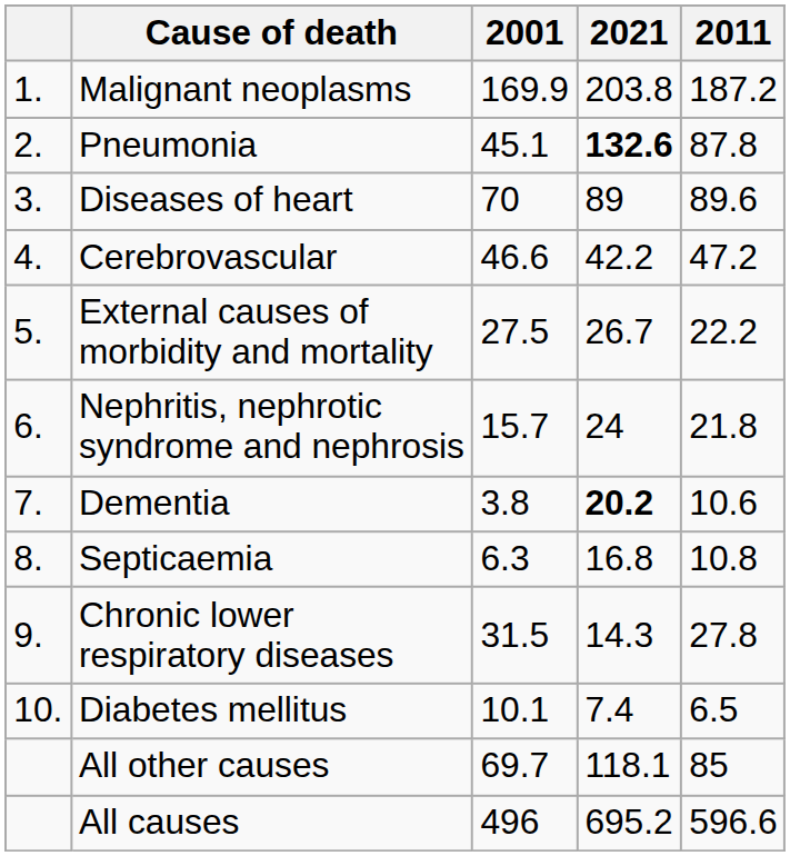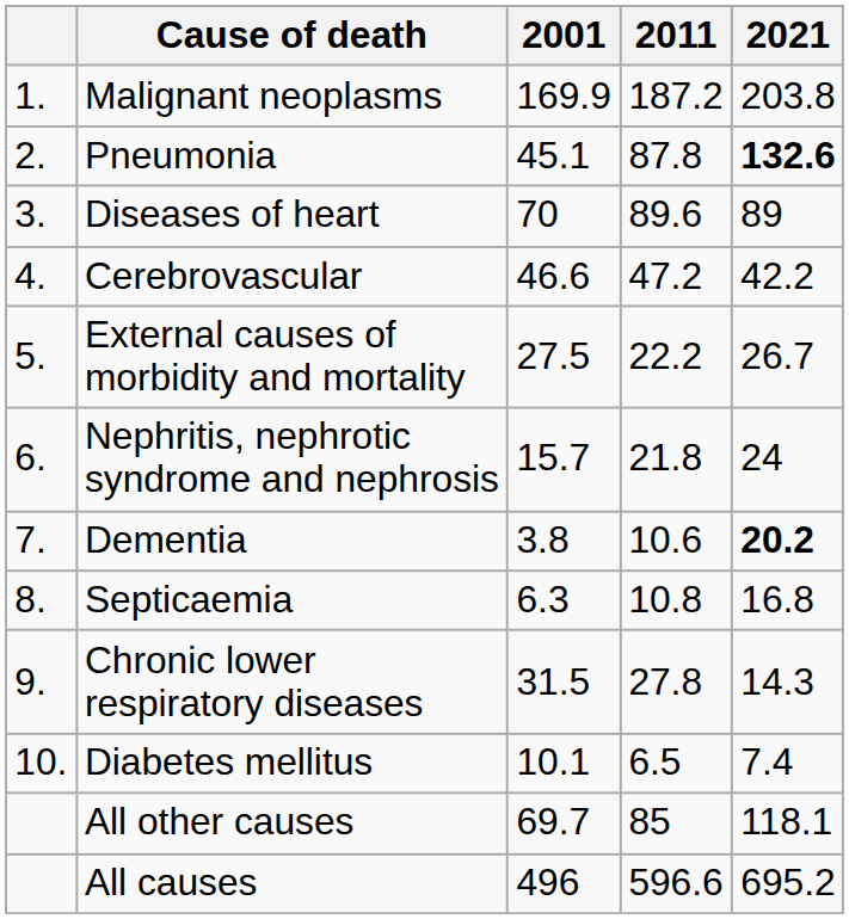 <table class="wikitable sortable">
 <tr>
 <th></th>
 <th>Cause of death</th>
 <th>2001</th>
+<th>2011</th>
 <th>2021</th>
-<th>2011</th>
 </tr>
 <tr>
 <td>1.</td>
 <td>Malignant neoplasms</td>
 <td>169.9</td>
+<td>187.2</td>
 <td><span>203.8</span></td>
-<td>187.2</td>
 </tr>
 <tr>
 <td>2.</td>
 <td>Pneumonia</td>
 <td>45.1</td>
+<td>87.8</td>
 <td><span><strong>132.6</strong></span></td>
-<td>87.8</td>
 </tr>
 <tr>
 <td>3.</td>
 <td>Diseases of heart</td>
 <td>70</td>
+<td>89.6</td>
 <td><span>89</span></td>
-<td>89.6</td>
 </tr>
 <tr>
 <td>4.</td>
 <td>Cerebrovascular</td>
 <td>46.6</td>
+<td>47.2</td>
 <td>42.2</td>
-<td>47.2</td>
 </tr>
 <tr>
 <td>5.</td>
 <td>External causes of <br>morbidity and mortality</td>
 <td>27.5</td>
+<td>22.2</td>
 <td>26.7</td>
-<td>22.2</td>
 </tr>
 <tr>
 <td>6.</td>
 <td>Nephritis, nephrotic <br>syndrome and nephrosis</td>
 <td>15.7</td>
+<td>21.8</td>
 <td><span>24</span></td>
-<td>21.8</td>
 </tr>
 <tr>
 <td>7.</td>
 <td>Dementia</td>
 <td>3.8</td>
+<td>10.6</td>
 <td><span><strong>20.2</strong></span></td>
-<td>10.6</td>
 </tr>
 <tr>
 <td>8.</td>
 <td>Septicaemia</td>
 <td>6.3</td>
+<td>10.8</td>
 <td><span>16.8</span></td>
-<td>10.8</td>
 </tr>
 <tr>
 <td>9.</td>
 <td>Chronic lower <br>respiratory diseases</td>
 <td>31.5</td>
+<td>27.8</td>
 <td>14.3</td>
-<td>27.8</td>
 </tr>
 <tr>
 <td>10.</td>
 <td>Diabetes mellitus</td>
 <td>10.1</td>
+<td>6.5</td>
 <td>7.4</td>
-<td>6.5</td>
 </tr>
 <tr>
 <td></td>
 <td>All other causes</td>
 <td>69.7</td>
+<td>85</td>
 <td><span>118.1</span></td>
-<td>85</td>
 </tr>
 <tr>
 <td></td>
 <td>All causes</td>
 <td>496</td>
+<td>596.6</td>
 <td><span>695.2</span></td>
-<td>596.6</td>
 </tr>
 </table>
